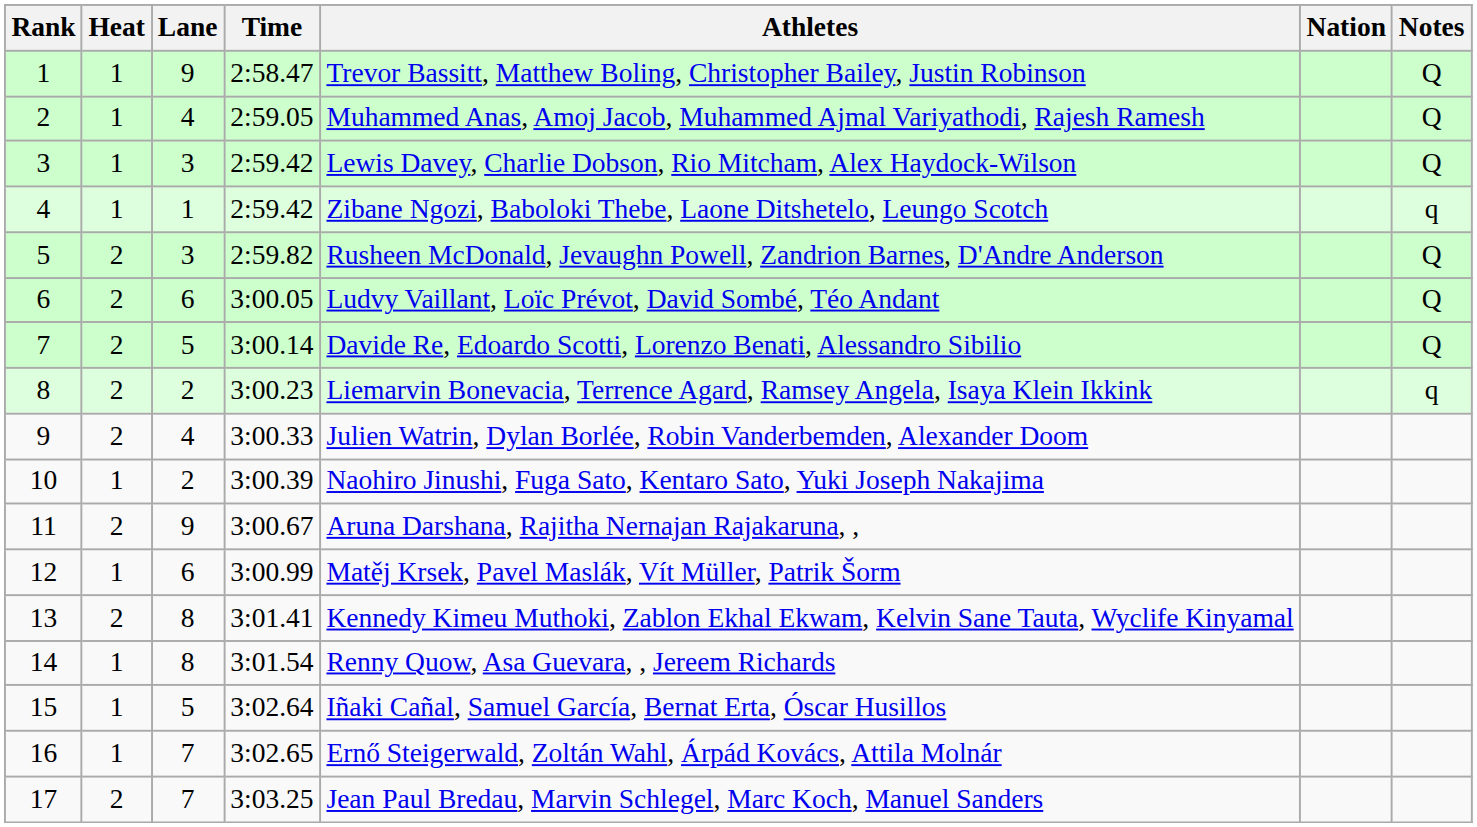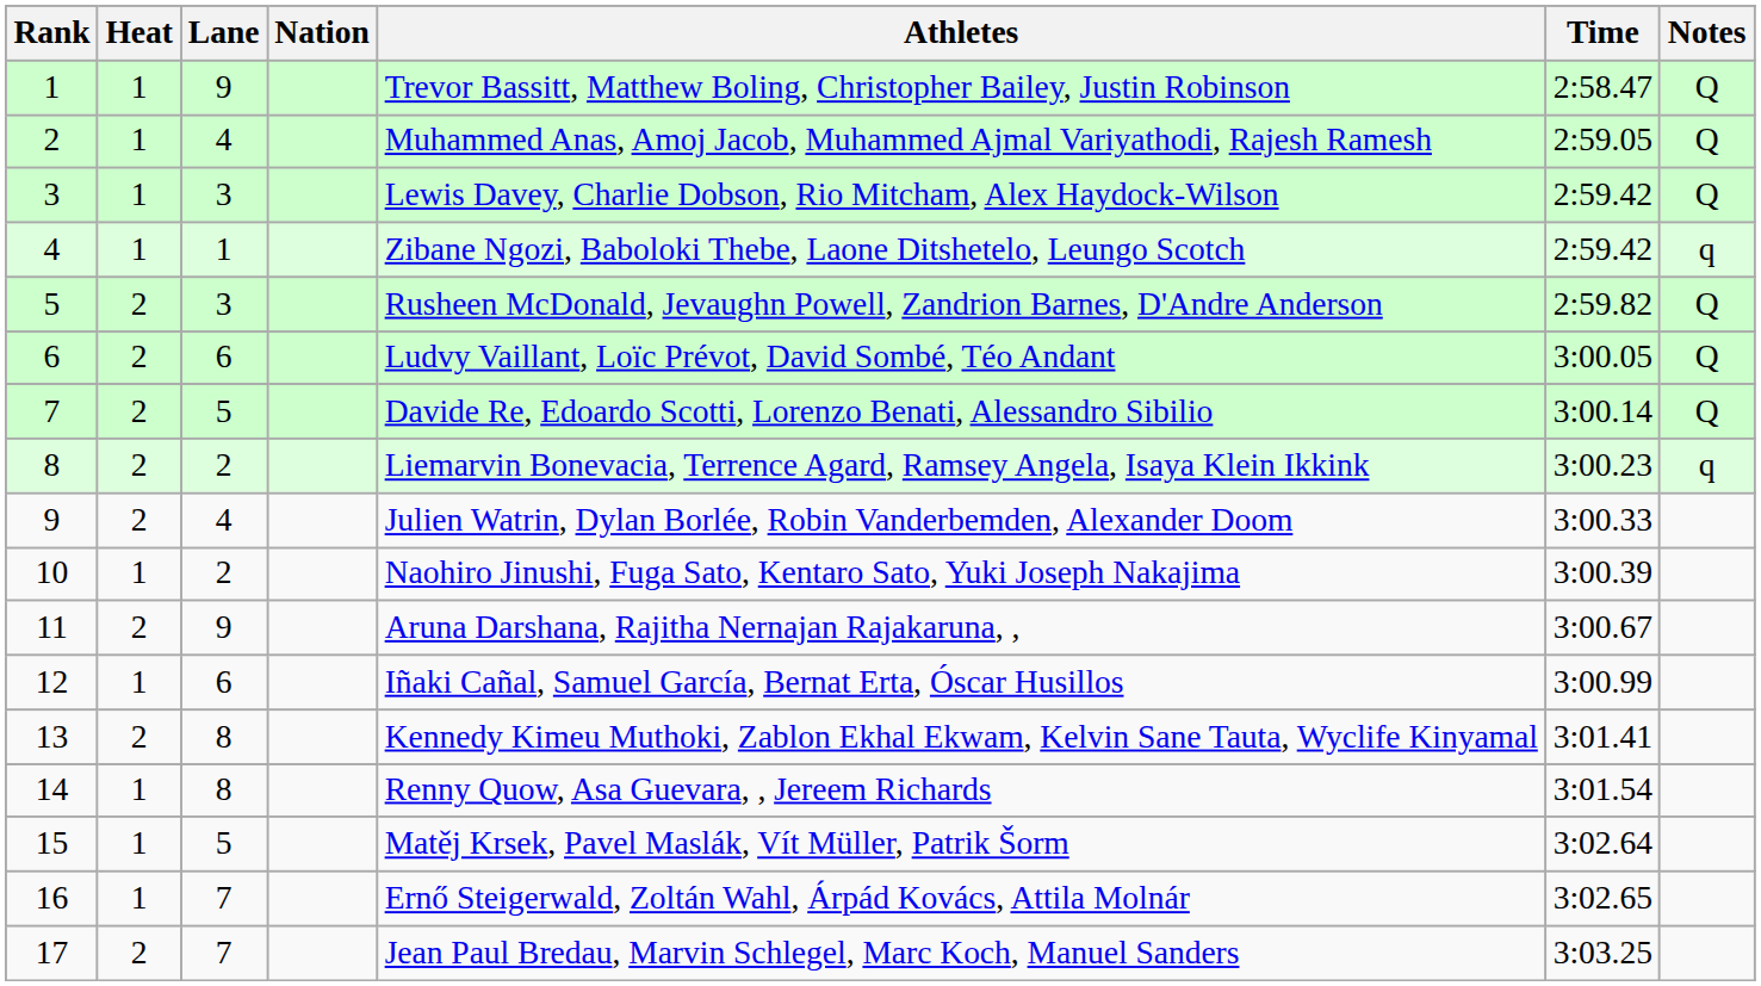 <table class="wikitable sortable" style="text-align:center; font-size:90%;">
 <tr>
 <th>Rank</th>
 <th>Heat</th>
 <th>Lane</th>
+<th>Nation</th>
+<th>Athletes</th>
 <th>Time</th>
-<th>Athletes</th>
-<th>Nation</th>
 <th>Notes</th>
 </tr>
 <tr bgcolor=ccffcc>
 <td>1</td>
 <td>1</td>
 <td>9</td>
+<td align="left"></td>
+<td align="left"><a href='#'>Trevor Bassitt</a>, <a href='#'>Matthew Boling</a>, <a href='#'>Christopher Bailey</a>, <a href='#'>Justin Robinson</a></td>
 <td>2:58.47</td>
-<td align="left"><a href='#'>Trevor Bassitt</a>, <a href='#'>Matthew Boling</a>, <a href='#'>Christopher Bailey</a>, <a href='#'>Justin Robinson</a></td>
-<td align="left"></td>
 <td>Q</td>
 </tr>
 <tr bgcolor=ccffcc>
 <td>2</td>
 <td>1</td>
 <td>4</td>
+<td align="left"></td>
+<td align="left"><a href='#'>Muhammed Anas</a>, <a href='#'>Amoj Jacob</a>, <a href='#'>Muhammed Ajmal Variyathodi</a>, <a href='#'>Rajesh Ramesh</a></td>
 <td>2:59.05</td>
-<td align="left"><a href='#'>Muhammed Anas</a>, <a href='#'>Amoj Jacob</a>, <a href='#'>Muhammed Ajmal Variyathodi</a>, <a href='#'>Rajesh Ramesh</a></td>
-<td align="left"></td>
 <td>Q </td>
 </tr>
 <tr bgcolor=ccffcc>
 <td>3</td>
 <td>1</td>
 <td>3</td>
+<td align="left"></td>
+<td align="left"><a href='#'>Lewis Davey</a>, <a href='#'>Charlie Dobson</a>, <a href='#'>Rio Mitcham</a>, <a href='#'>Alex Haydock-Wilson</a></td>
 <td>2:59.42 </td>
-<td align="left"><a href='#'>Lewis Davey</a>, <a href='#'>Charlie Dobson</a>, <a href='#'>Rio Mitcham</a>, <a href='#'>Alex Haydock-Wilson</a></td>
-<td align="left"></td>
 <td>Q </td>
 </tr>
 <tr bgcolor=ddffdd>
 <td>4</td>
 <td>1</td>
 <td>1</td>
+<td align="left"></td>
+<td align="left"><a href='#'>Zibane Ngozi</a>, <a href='#'>Baboloki Thebe</a>, <a href='#'>Laone Ditshetelo</a>, <a href='#'>Leungo Scotch</a></td>
 <td>2:59.42 </td>
-<td align="left"><a href='#'>Zibane Ngozi</a>, <a href='#'>Baboloki Thebe</a>, <a href='#'>Laone Ditshetelo</a>, <a href='#'>Leungo Scotch</a></td>
-<td align="left"></td>
 <td>q </td>
 </tr>
 <tr bgcolor=ccffcc>
 <td>5</td>
 <td>2</td>
 <td>3</td>
+<td align="left"></td>
+<td align="left"><a href='#'>Rusheen McDonald</a>, <a href='#'>Jevaughn Powell</a>, <a href='#'>Zandrion Barnes</a>, <a href='#'>D'Andre Anderson</a></td>
 <td>2:59.82</td>
-<td align="left"><a href='#'>Rusheen McDonald</a>, <a href='#'>Jevaughn Powell</a>, <a href='#'>Zandrion Barnes</a>, <a href='#'>D'Andre Anderson</a></td>
-<td align="left"></td>
 <td>Q </td>
 </tr>
 <tr bgcolor=ccffcc>
 <td>6</td>
 <td>2</td>
 <td>6</td>
+<td align="left"></td>
+<td align="left"><a href='#'>Ludvy Vaillant</a>, <a href='#'>Loïc Prévot</a>, <a href='#'>David Sombé</a>, <a href='#'>Téo Andant</a></td>
 <td>3:00.05</td>
-<td align="left"><a href='#'>Ludvy Vaillant</a>, <a href='#'>Loïc Prévot</a>, <a href='#'>David Sombé</a>, <a href='#'>Téo Andant</a></td>
-<td align="left"></td>
 <td>Q </td>
 </tr>
 <tr bgcolor=ccffcc>
 <td>7</td>
 <td>2</td>
 <td>5</td>
+<td align="left"></td>
+<td align="left"><a href='#'>Davide Re</a>, <a href='#'>Edoardo Scotti</a>, <a href='#'>Lorenzo Benati</a>, <a href='#'>Alessandro Sibilio</a></td>
 <td>3:00.14</td>
-<td align="left"><a href='#'>Davide Re</a>, <a href='#'>Edoardo Scotti</a>, <a href='#'>Lorenzo Benati</a>, <a href='#'>Alessandro Sibilio</a></td>
-<td align="left"></td>
 <td>Q </td>
 </tr>
 <tr bgcolor=ddffdd>
 <td>8</td>
 <td>2</td>
 <td>2</td>
+<td align="left"></td>
+<td align="left"><a href='#'>Liemarvin Bonevacia</a>, <a href='#'>Terrence Agard</a>, <a href='#'>Ramsey Angela</a>, <a href='#'>Isaya Klein Ikkink</a></td>
 <td>3:00.23</td>
-<td align="left"><a href='#'>Liemarvin Bonevacia</a>, <a href='#'>Terrence Agard</a>, <a href='#'>Ramsey Angela</a>, <a href='#'>Isaya Klein Ikkink</a></td>
-<td align="left"></td>
 <td>q </td>
 </tr>
 <tr>
 <td>9</td>
 <td>2</td>
 <td>4</td>
+<td align="left"></td>
+<td align="left"><a href='#'>Julien Watrin</a>, <a href='#'>Dylan Borlée</a>, <a href='#'>Robin Vanderbemden</a>, <a href='#'>Alexander Doom</a></td>
 <td>3:00.33</td>
-<td align="left"><a href='#'>Julien Watrin</a>, <a href='#'>Dylan Borlée</a>, <a href='#'>Robin Vanderbemden</a>, <a href='#'>Alexander Doom</a></td>
-<td align="left"></td>
 <td></td>
 </tr>
 <tr>
 <td>10</td>
 <td>1</td>
 <td>2</td>
+<td align="left"></td>
+<td align="left"><a href='#'>Naohiro Jinushi</a>, <a href='#'>Fuga Sato</a>, <a href='#'>Kentaro Sato</a>, <a href='#'>Yuki Joseph Nakajima</a></td>
 <td>3:00.39</td>
-<td align="left"><a href='#'>Naohiro Jinushi</a>, <a href='#'>Fuga Sato</a>, <a href='#'>Kentaro Sato</a>, <a href='#'>Yuki Joseph Nakajima</a></td>
-<td align="left"></td>
 <td></td>
 </tr>
 <tr>
 <td>11</td>
 <td>2</td>
 <td>9</td>
+<td align="left"></td>
+<td align="left"><a href='#'>Aruna Darshana</a>, <a href='#'>Rajitha Nernajan Rajakaruna</a>, , </td>
 <td>3:00.67</td>
-<td align="left"><a href='#'>Aruna Darshana</a>, <a href='#'>Rajitha Nernajan Rajakaruna</a>, , </td>
-<td align="left"></td>
 <td></td>
 </tr>
 <tr>
 <td>12</td>
 <td>1</td>
 <td>6</td>
+<td align="left"></td>
+<td align="left"><a href='#'>Iñaki Cañal</a>, <a href='#'>Samuel García</a>, <a href='#'>Bernat Erta</a>, <a href='#'>Óscar Husillos</a></td>
 <td>3:00.99</td>
-<td align="left"><a href='#'>Matěj Krsek</a>, <a href='#'>Pavel Maslák</a>, <a href='#'>Vít Müller</a>, <a href='#'>Patrik Šorm</a></td>
-<td align="left"></td>
 <td></td>
 </tr>
 <tr>
 <td>13</td>
 <td>2</td>
 <td>8</td>
+<td align="left"></td>
+<td align="left"><a href='#'>Kennedy Kimeu Muthoki</a>, <a href='#'>Zablon Ekhal Ekwam</a>, <a href='#'>Kelvin Sane Tauta</a>, <a href='#'>Wyclife Kinyamal</a></td>
 <td>3:01.41</td>
-<td align="left"><a href='#'>Kennedy Kimeu Muthoki</a>, <a href='#'>Zablon Ekhal Ekwam</a>, <a href='#'>Kelvin Sane Tauta</a>, <a href='#'>Wyclife Kinyamal</a></td>
-<td align="left"></td>
 <td></td>
 </tr>
 <tr>
 <td>14</td>
 <td>1</td>
 <td>8</td>
+<td align="left"></td>
+<td align="left"><a href='#'>Renny Quow</a>, <a href='#'>Asa Guevara</a>, , <a href='#'>Jereem Richards</a></td>
 <td>3:01.54</td>
-<td align="left"><a href='#'>Renny Quow</a>, <a href='#'>Asa Guevara</a>, , <a href='#'>Jereem Richards</a></td>
-<td align="left"></td>
 <td></td>
 </tr>
 <tr>
 <td>15</td>
 <td>1</td>
 <td>5</td>
+<td align="left"></td>
+<td align="left"><a href='#'>Matěj Krsek</a>, <a href='#'>Pavel Maslák</a>, <a href='#'>Vít Müller</a>, <a href='#'>Patrik Šorm</a></td>
 <td>3:02.64</td>
-<td align="left"><a href='#'>Iñaki Cañal</a>, <a href='#'>Samuel García</a>, <a href='#'>Bernat Erta</a>, <a href='#'>Óscar Husillos</a></td>
-<td align="left"></td>
 <td></td>
 </tr>
 <tr>
 <td>16</td>
 <td>1</td>
 <td>7</td>
+<td align="left"></td>
+<td align="left"><a href='#'>Ernő Steigerwald</a>, <a href='#'>Zoltán Wahl</a>, <a href='#'>Árpád Kovács</a>, <a href='#'>Attila Molnár</a></td>
 <td>3:02.65</td>
-<td align="left"><a href='#'>Ernő Steigerwald</a>, <a href='#'>Zoltán Wahl</a>, <a href='#'>Árpád Kovács</a>, <a href='#'>Attila Molnár</a></td>
-<td align="left"></td>
 <td></td>
 </tr>
 <tr>
 <td>17</td>
 <td>2</td>
 <td>7</td>
+<td align="left"></td>
+<td align="left"><a href='#'>Jean Paul Bredau</a>, <a href='#'>Marvin Schlegel</a>, <a href='#'>Marc Koch</a>, <a href='#'>Manuel Sanders</a></td>
 <td>3:03.25</td>
-<td align="left"><a href='#'>Jean Paul Bredau</a>, <a href='#'>Marvin Schlegel</a>, <a href='#'>Marc Koch</a>, <a href='#'>Manuel Sanders</a></td>
-<td align="left"></td>
 <td></td>
 </tr>
 </table>
